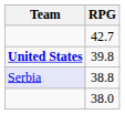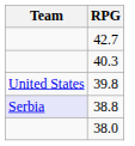 <table class=wikitable>
 <tr>
 <th>Team</th>
 <th>RPG</th>
 </tr>
 <tr>
 <td></td>
 <td align=center>42.7</td>
 </tr>
 <tr>
-<td><strong> <a href='#'>United States</a></strong></td>
+<td></td>
+<td align=center>40.3</td>
+</tr>
+<tr>
+<td> <a href='#'>United States</a></td>
 <td align=center>39.8</td>
 </tr>
 <tr>
 <td style="background: lavender;"> <a href='#'>Serbia</a></td>
 <td align=center>38.8</td>
 </tr>
 <tr>
 <td></td>
 <td align=center>38.0</td>
 </tr>
 </table>
